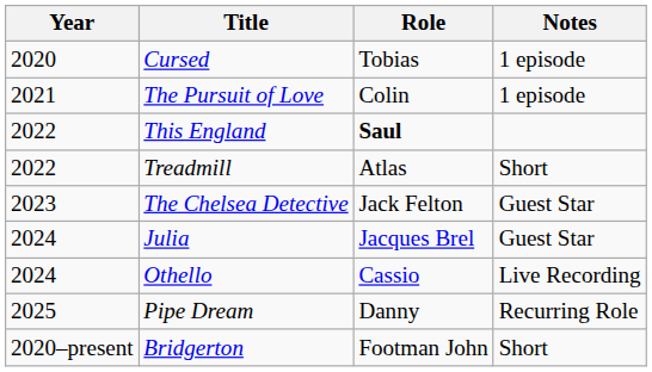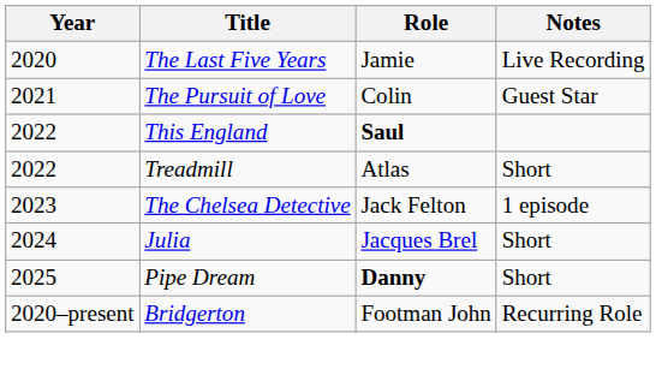 <table class="wikitable">
 <tr>
 <th>Year</th>
 <th>Title</th>
 <th>Role</th>
 <th>Notes</th>
 </tr>
 <tr>
 <td>2020</td>
-<td><em><a href='#'>Cursed</a></em></td>
-<td>Tobias</td>
-<td>1 episode</td>
+<td><em><a href='#'>The Last Five Years</a></em></td>
+<td>Jamie</td>
+<td>Live Recording</td>
 </tr>
 <tr>
 <td>2021</td>
 <td><em><a href='#'>The Pursuit of Love</a></em></td>
 <td>Colin</td>
-<td>1 episode</td>
+<td>Guest Star</td>
 </tr>
 <tr>
 <td>2022</td>
 <td><a href='#'><em>This England</em></a></td>
 <td><strong>Saul</strong></td>
 <td></td>
 </tr>
 <tr>
 <td>2022</td>
 <td><em>Treadmill</em></td>
 <td>Atlas</td>
 <td>Short</td>
 </tr>
 <tr>
 <td>2023</td>
 <td><em><a href='#'>The Chelsea Detective</a></em></td>
 <td>Jack Felton</td>
-<td>Guest Star</td>
+<td>1 episode</td>
 </tr>
 <tr>
 <td>2024</td>
 <td><em><a href='#'>Julia</a></em></td>
 <td><a href='#'>Jacques Brel</a></td>
-<td>Guest Star</td>
-</tr>
-<tr>
-<td>2024</td>
-<td><em><a href='#'>Othello</a></em></td>
-<td><a href='#'>Cassio</a></td>
-<td>Live Recording</td>
+<td>Short</td>
 </tr>
 <tr>
 <td>2025</td>
 <td><em>Pipe Dream</em></td>
-<td>Danny</td>
-<td>Recurring Role</td>
+<td><strong>Danny</strong></td>
+<td>Short</td>
 </tr>
 <tr>
 <td>2020–present</td>
 <td><em><a href='#'>Bridgerton</a></em></td>
 <td>Footman John</td>
-<td>Short</td>
+<td>Recurring Role</td>
 </tr>
 </table>
